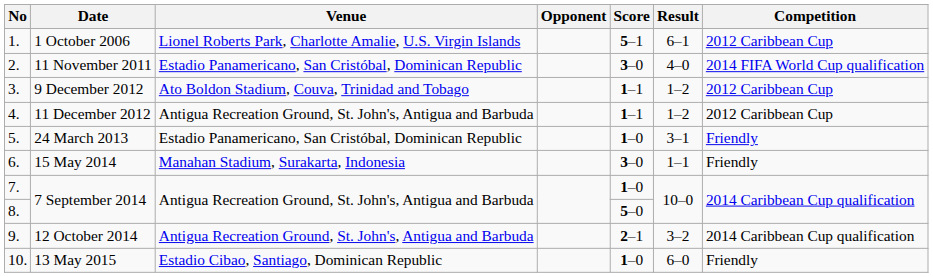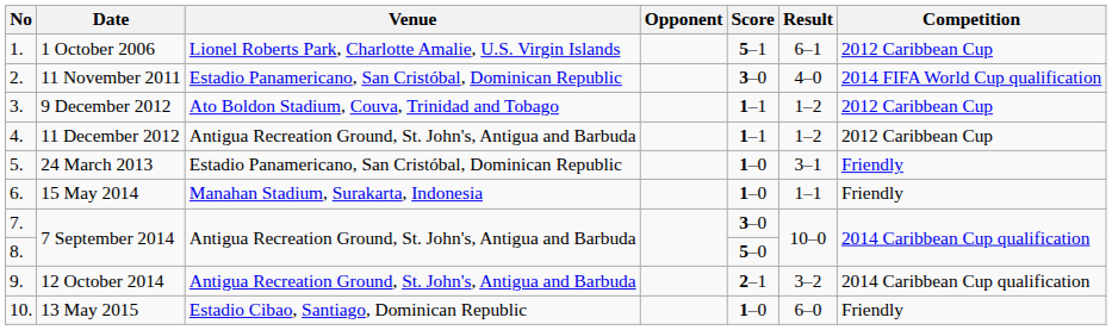 <table class="wikitable" style="font-size:100%;">
 <tr>
 <th>No</th>
 <th>Date</th>
 <th>Venue</th>
 <th>Opponent</th>
 <th>Score</th>
 <th>Result</th>
 <th>Competition</th>
 </tr>
 <tr>
 <td>1.</td>
 <td>1 October 2006</td>
 <td><a href='#'>Lionel Roberts Park</a>, <a href='#'>Charlotte Amalie</a>, <a href='#'>U.S. Virgin Islands</a></td>
 <td></td>
 <td align=center><strong>5</strong>–1</td>
 <td align=center>6–1</td>
 <td><a href='#'>2012 Caribbean Cup</a></td>
 </tr>
 <tr>
 <td>2.</td>
 <td>11 November 2011</td>
 <td><a href='#'>Estadio Panamericano</a>, <a href='#'>San Cristóbal</a>, <a href='#'>Dominican Republic</a></td>
 <td></td>
 <td align=center><strong>3</strong>–0</td>
 <td align=center>4–0</td>
 <td><a href='#'>2014 FIFA World Cup qualification</a></td>
 </tr>
 <tr>
 <td>3.</td>
 <td>9 December 2012</td>
 <td><a href='#'>Ato Boldon Stadium</a>, <a href='#'>Couva</a>, <a href='#'>Trinidad and Tobago</a></td>
 <td></td>
 <td align=center><strong>1</strong>–1</td>
 <td align=center>1–2</td>
 <td><a href='#'>2012 Caribbean Cup</a></td>
 </tr>
 <tr>
 <td>4.</td>
 <td>11 December 2012</td>
 <td>Antigua Recreation Ground, St. John's, Antigua and Barbuda</td>
 <td></td>
 <td align=center><strong>1</strong>–1</td>
 <td align=center>1–2</td>
 <td>2012 Caribbean Cup</td>
 </tr>
 <tr>
 <td>5.</td>
 <td>24 March 2013</td>
 <td>Estadio Panamericano, San Cristóbal, Dominican Republic</td>
 <td></td>
 <td align=center><strong>1</strong>–0</td>
 <td align=center>3–1</td>
 <td><a href='#'>Friendly</a></td>
 </tr>
 <tr>
 <td>6.</td>
 <td>15 May 2014</td>
 <td><a href='#'>Manahan Stadium</a>, <a href='#'>Surakarta</a>, <a href='#'>Indonesia</a></td>
 <td></td>
-<td align=center><strong>3</strong>–0</td>
+<td align=center><strong>1</strong>–0</td>
 <td align=center>1–1</td>
 <td>Friendly</td>
 </tr>
 <tr>
 <td>7.</td>
 <td rowspan="2">7 September 2014</td>
 <td rowspan="2">Antigua Recreation Ground, St. John's, Antigua and Barbuda</td>
 <td rowspan="2"></td>
-<td align=center><strong>1</strong>–0</td>
+<td align=center><strong>3</strong>–0</td>
 <td rowspan="2" style="text-align:center">10–0</td>
 <td rowspan="2"><a href='#'>2014 Caribbean Cup qualification</a></td>
 </tr>
 <tr>
 <td>8.</td>
 <td align=center><strong>5</strong>–0</td>
 </tr>
 <tr>
 <td>9.</td>
 <td>12 October 2014</td>
 <td><a href='#'>Antigua Recreation Ground</a>, <a href='#'>St. John's</a>, <a href='#'>Antigua and Barbuda</a></td>
 <td></td>
 <td align=center><strong>2</strong>–1</td>
 <td align=center>3–2</td>
 <td>2014 Caribbean Cup qualification</td>
 </tr>
 <tr>
 <td>10.</td>
 <td>13 May 2015</td>
 <td><a href='#'>Estadio Cibao</a>, <a href='#'>Santiago</a>, Dominican Republic</td>
 <td></td>
 <td align=center><strong>1</strong>–0</td>
 <td align=center>6–0</td>
 <td>Friendly</td>
 </tr>
 </table>
